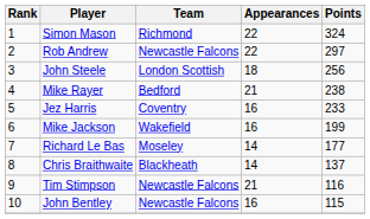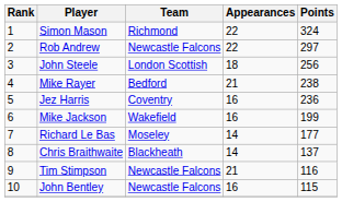 <table class="wikitable">
 <tr>
 <th>Rank</th>
 <th>Player</th>
 <th>Team</th>
 <th>Appearances</th>
 <th>Points</th>
 </tr>
 <tr>
 <td>1</td>
 <td> <a href='#'>Simon Mason</a></td>
 <td><a href='#'>Richmond</a></td>
 <td>22</td>
 <td>324</td>
 </tr>
 <tr>
 <td>2</td>
 <td> <a href='#'>Rob Andrew</a></td>
 <td><a href='#'>Newcastle Falcons</a></td>
 <td>22</td>
 <td>297</td>
 </tr>
 <tr>
 <td>3</td>
 <td> <a href='#'>John Steele</a></td>
 <td><a href='#'>London Scottish</a></td>
 <td>18</td>
 <td>256</td>
 </tr>
 <tr>
 <td>4</td>
 <td> <a href='#'>Mike Rayer</a></td>
 <td><a href='#'>Bedford</a></td>
 <td>21</td>
 <td>238</td>
 </tr>
 <tr>
 <td>5</td>
 <td> <a href='#'>Jez Harris</a></td>
 <td><a href='#'>Coventry</a></td>
 <td>16</td>
-<td>233</td>
+<td>236</td>
 </tr>
 <tr>
 <td>6</td>
 <td> <a href='#'>Mike Jackson</a></td>
 <td><a href='#'>Wakefield</a></td>
 <td>16</td>
 <td>199</td>
 </tr>
 <tr>
 <td>7</td>
 <td> <a href='#'>Richard Le Bas</a></td>
 <td><a href='#'>Moseley</a></td>
 <td>14</td>
 <td>177</td>
 </tr>
 <tr>
 <td>8</td>
 <td> <a href='#'>Chris Braithwaite</a></td>
 <td><a href='#'>Blackheath</a></td>
 <td>14</td>
 <td>137</td>
 </tr>
 <tr>
 <td>9</td>
 <td> <a href='#'>Tim Stimpson</a></td>
 <td><a href='#'>Newcastle Falcons</a></td>
 <td>21</td>
 <td>116</td>
 </tr>
 <tr>
 <td>10</td>
 <td> <a href='#'>John Bentley</a></td>
 <td><a href='#'>Newcastle Falcons</a></td>
 <td>16</td>
 <td>115</td>
 </tr>
 <tr>
 </tr>
 </table>
